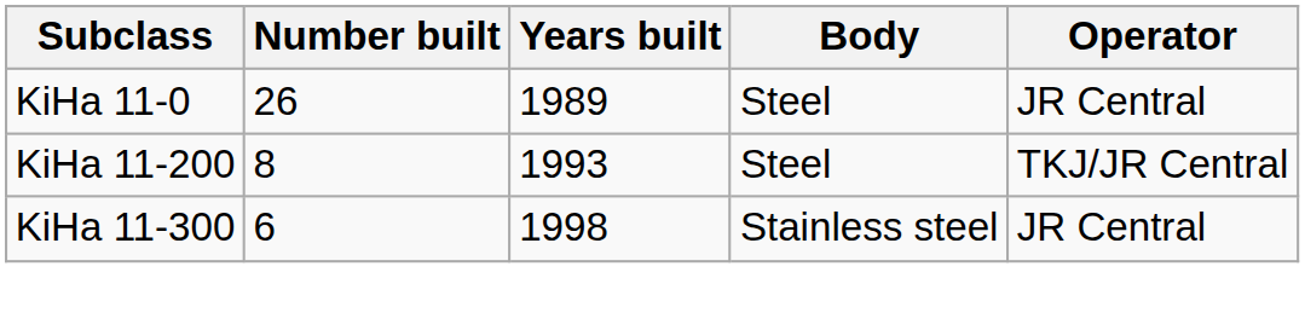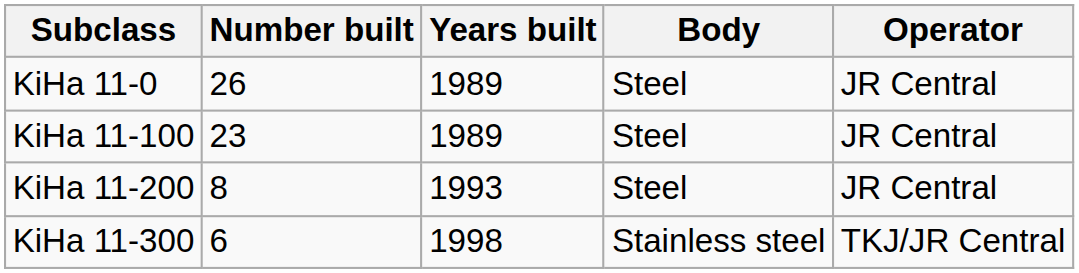 <table class="wikitable">
 <tr>
 <th>Subclass</th>
 <th>Number built</th>
 <th>Years built</th>
 <th>Body</th>
 <th>Operator</th>
 </tr>
 <tr>
 <td>KiHa 11-0</td>
 <td>26</td>
 <td>1989</td>
 <td>Steel</td>
 <td>JR Central</td>
 </tr>
 <tr>
+<td>KiHa 11-100</td>
+<td>23</td>
+<td>1989</td>
+<td>Steel</td>
+<td>JR Central</td>
+</tr>
+<tr>
 <td>KiHa 11-200</td>
 <td>8</td>
 <td>1993</td>
 <td>Steel</td>
-<td>TKJ/JR Central</td>
+<td>JR Central</td>
 </tr>
 <tr>
 <td>KiHa 11-300</td>
 <td>6</td>
 <td>1998</td>
 <td>Stainless steel</td>
-<td>JR Central</td>
+<td>TKJ/JR Central</td>
 </tr>
 </table>
